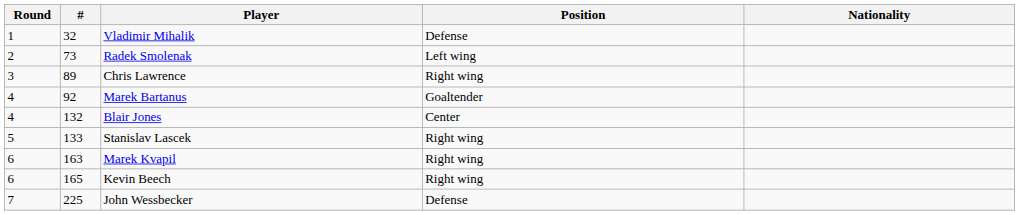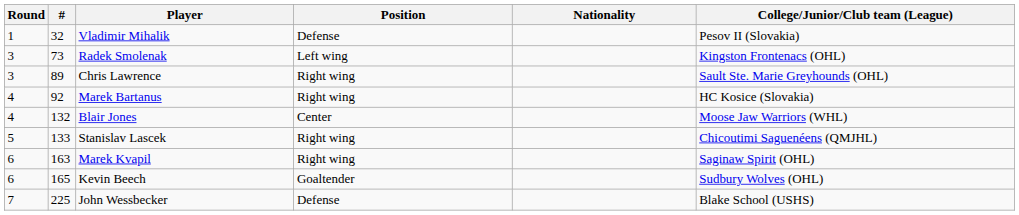 <table class="wikitable">
 <tr>
 <th bgcolor="#DDDDFF" width="2.75%">Round</th>
 <th bgcolor="#DDDDFF" width="2.75%">#</th>
 <th bgcolor="#DDDDFF" width="22.0%">Player</th>
 <th bgcolor="#DDDDFF" width="22.0%">Position</th>
 <th bgcolor="#DDDDFF" width="18.5%">Nationality</th>
+<th bgcolor="#DDDDFF" width="100.0%">College/Junior/Club team (League)</th>
 </tr>
 <tr>
 <td>1</td>
 <td>32</td>
 <td><a href='#'>Vladimir Mihalik</a></td>
 <td>Defense</td>
 <td></td>
+<td>Pesov II (Slovakia)</td>
 </tr>
 <tr>
-<td>2</td>
+<td>3</td>
 <td>73</td>
 <td><a href='#'>Radek Smolenak</a></td>
 <td>Left wing</td>
 <td></td>
+<td><a href='#'>Kingston Frontenacs</a> (OHL)</td>
 </tr>
 <tr>
 <td>3</td>
 <td>89</td>
 <td>Chris Lawrence</td>
 <td>Right wing</td>
 <td></td>
+<td><a href='#'>Sault Ste. Marie Greyhounds</a> (OHL)</td>
 </tr>
 <tr>
 <td>4</td>
 <td>92</td>
 <td><a href='#'>Marek Bartanus</a></td>
-<td>Goaltender</td>
+<td>Right wing</td>
 <td></td>
+<td>HC Kosice (Slovakia)</td>
 </tr>
 <tr>
 <td>4</td>
 <td>132</td>
 <td><a href='#'>Blair Jones</a></td>
 <td>Center</td>
 <td></td>
+<td><a href='#'>Moose Jaw Warriors</a> (WHL)</td>
 </tr>
 <tr>
 <td>5</td>
 <td>133</td>
 <td>Stanislav Lascek</td>
 <td>Right wing</td>
 <td></td>
+<td><a href='#'>Chicoutimi Saguenéens</a> (QMJHL)</td>
 </tr>
 <tr>
 <td>6</td>
 <td>163</td>
 <td><a href='#'>Marek Kvapil</a></td>
 <td>Right wing</td>
 <td></td>
+<td><a href='#'>Saginaw Spirit</a> (OHL)</td>
 </tr>
 <tr>
 <td>6</td>
 <td>165</td>
 <td>Kevin Beech</td>
-<td>Right wing</td>
+<td>Goaltender</td>
 <td></td>
+<td><a href='#'>Sudbury Wolves</a> (OHL)</td>
 </tr>
 <tr>
 <td>7</td>
 <td>225</td>
 <td>John Wessbecker</td>
 <td>Defense</td>
 <td></td>
+<td>Blake School (USHS)</td>
 </tr>
 </table>
